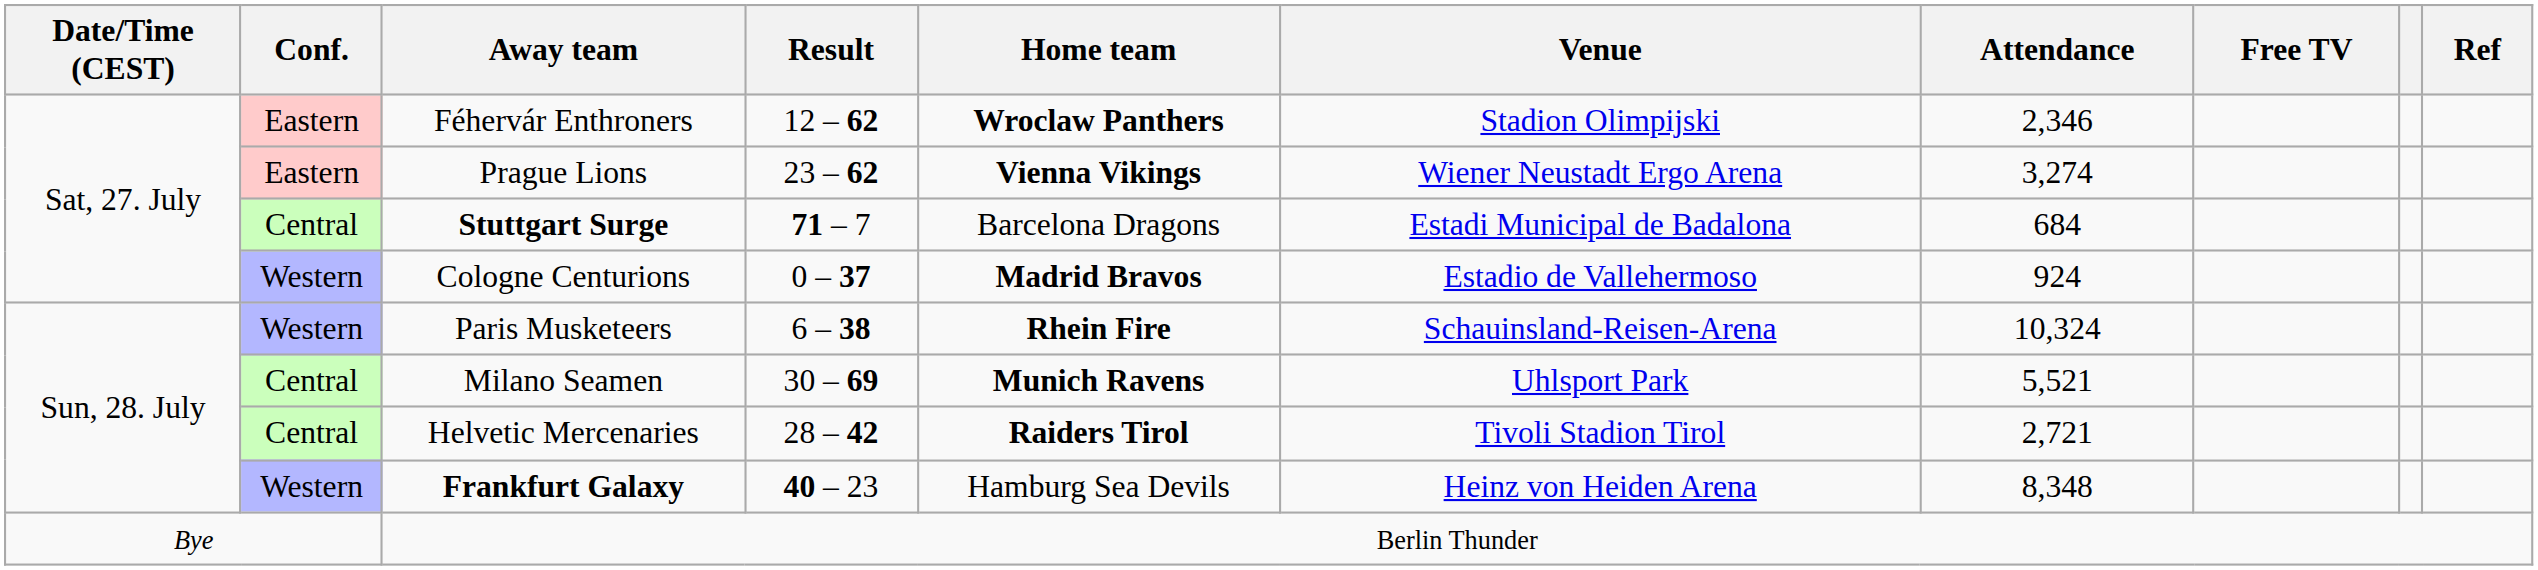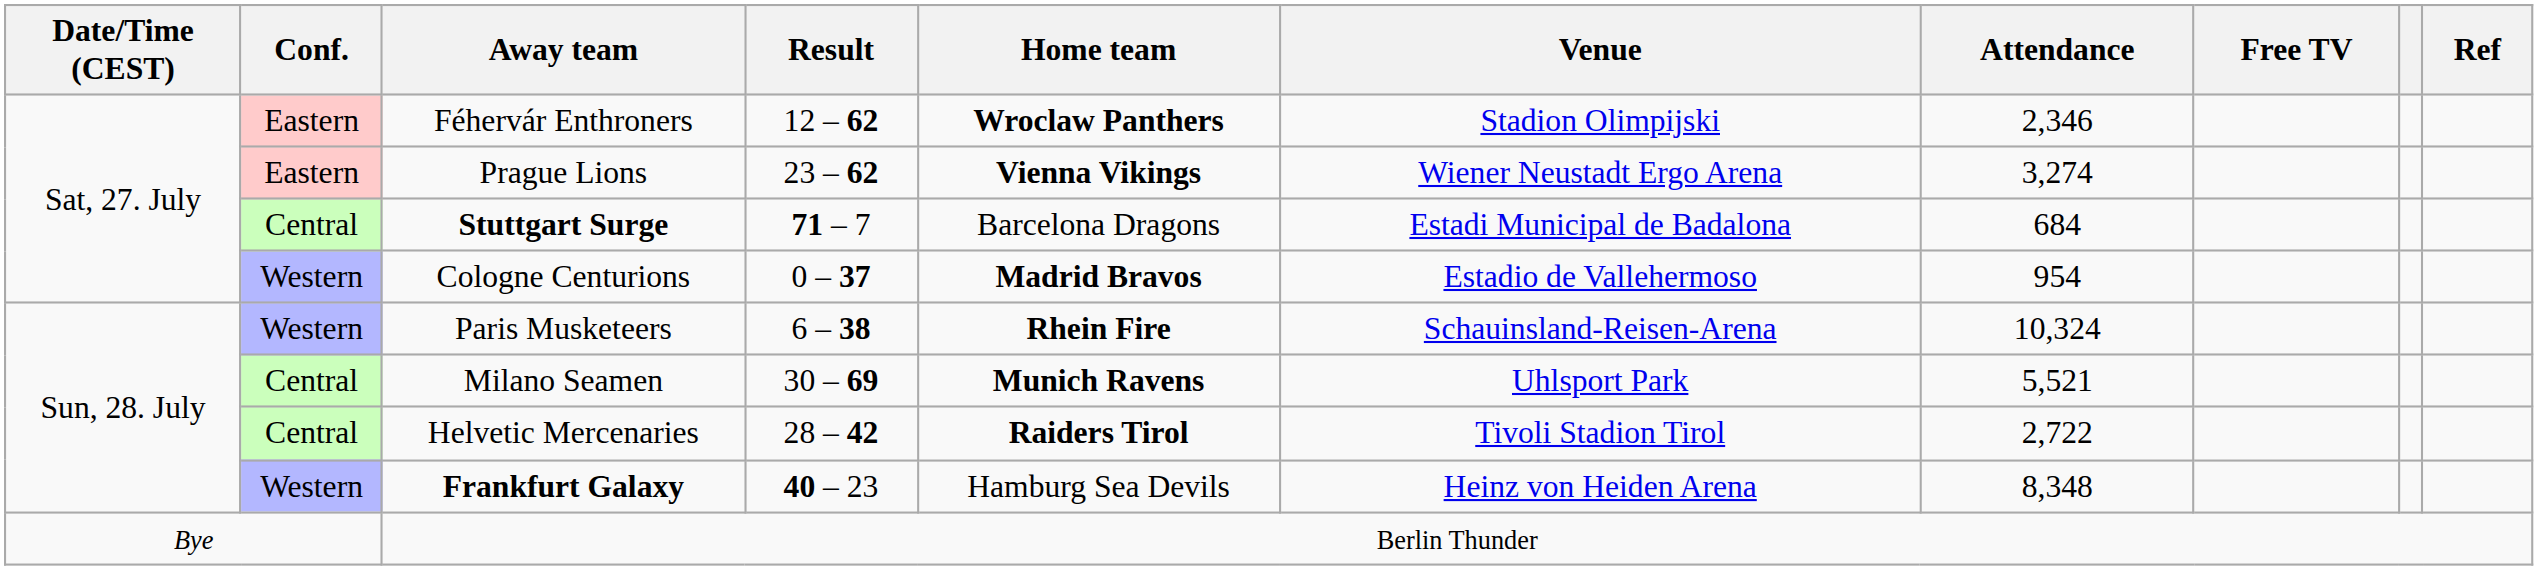 <table class="mw-collapsible wikitable" style="font-size:95%; text-align:center; width:80em">
 <tr>
 <th style="width:7em;">Date/Time (CEST)</th>
 <th style="width:4em;">Conf.</th>
 <th style="width:11em;">Away team</th>
 <th style="width:5em;">Result</th>
 <th style="width:11em;">Home team</th>
 <th>Venue</th>
 <th>Attendance</th>
 <th>Free TV</th>
 <th></th>
 <th style="width:3em;">Ref</th>
 </tr>
 <tr>
 <td rowspan="4">Sat, 27. July<br></td>
 <td style="background:#FFCBCB">Eastern</td>
 <td>Féhervár Enthroners</td>
 <td>12 – <strong>62</strong></td>
 <td><strong>Wroclaw Panthers</strong></td>
 <td><a href='#'>Stadion Olimpijski</a></td>
 <td>2,346</td>
 <td></td>
 <td></td>
 <td></td>
 </tr>
 <tr>
 <td style="background:#FFCBCB">Eastern</td>
 <td>Prague Lions</td>
 <td>23 – <strong>62</strong></td>
 <td><strong>Vienna Vikings</strong></td>
 <td><a href='#'>Wiener Neustadt Ergo Arena</a></td>
 <td>3,274</td>
 <td></td>
 <td></td>
 <td></td>
 </tr>
 <tr>
 <td style="background:#CBFFBC">Central</td>
 <td><strong>Stuttgart Surge</strong></td>
 <td><strong>71</strong> – 7</td>
 <td>Barcelona Dragons</td>
 <td><a href='#'>Estadi Municipal de Badalona</a></td>
 <td>684</td>
 <td></td>
 <td></td>
 <td></td>
 </tr>
 <tr>
 <td style="background:#B3B7FF">Western</td>
 <td>Cologne Centurions</td>
 <td>0 – <strong>37</strong></td>
 <td><strong>Madrid Bravos</strong></td>
 <td><a href='#'>Estadio de Vallehermoso</a></td>
-<td>924</td>
+<td>954</td>
 <td></td>
 <td></td>
 <td></td>
 </tr>
 <tr>
 <td rowspan="4">Sun, 28. July<br></td>
 <td style="background:#B3B7FF">Western</td>
 <td>Paris Musketeers</td>
 <td>6 – <strong>38</strong></td>
 <td><strong>Rhein Fire</strong></td>
 <td><a href='#'>Schauinsland-Reisen-Arena</a></td>
 <td>10,324</td>
 <td></td>
 <td></td>
 <td></td>
 </tr>
 <tr>
 <td style="background:#CBFFBC">Central</td>
 <td>Milano Seamen</td>
 <td>30 – <strong>69</strong></td>
 <td><strong>Munich Ravens</strong></td>
 <td><a href='#'>Uhlsport Park</a></td>
 <td>5,521</td>
 <td></td>
 <td></td>
 <td></td>
 </tr>
 <tr>
 <td style="background:#CBFFBC">Central</td>
 <td>Helvetic Mercenaries</td>
 <td>28 – <strong>42</strong></td>
 <td><strong>Raiders Tirol</strong></td>
 <td><a href='#'>Tivoli Stadion Tirol</a></td>
-<td>2,721</td>
+<td>2,722</td>
 <td></td>
 <td></td>
 <td></td>
 </tr>
 <tr>
 <td style="background:#B3B7FF">Western</td>
 <td><strong>Frankfurt Galaxy</strong></td>
 <td><strong>40</strong> – 23</td>
 <td>Hamburg Sea Devils</td>
 <td><a href='#'>Heinz von Heiden Arena</a></td>
 <td>8,348</td>
 <td></td>
 <td></td>
 <td></td>
 </tr>
 <tr>
 <td colspan="2"><em><small>Bye</small></em></td>
 <td colspan="8"><small>Berlin Thunder</small></td>
 </tr>
 </table>
